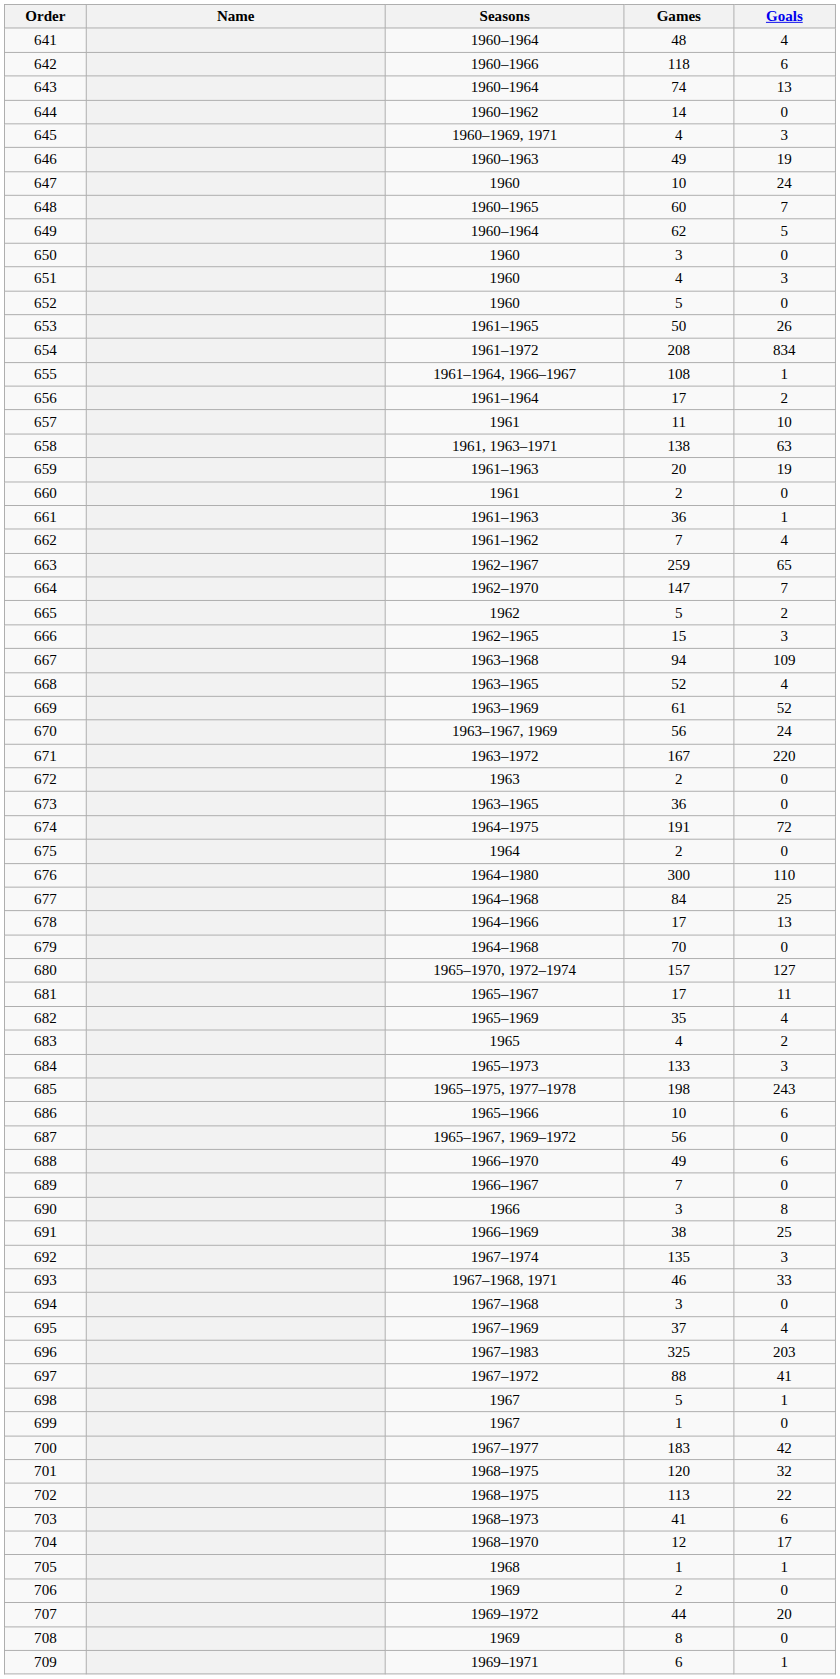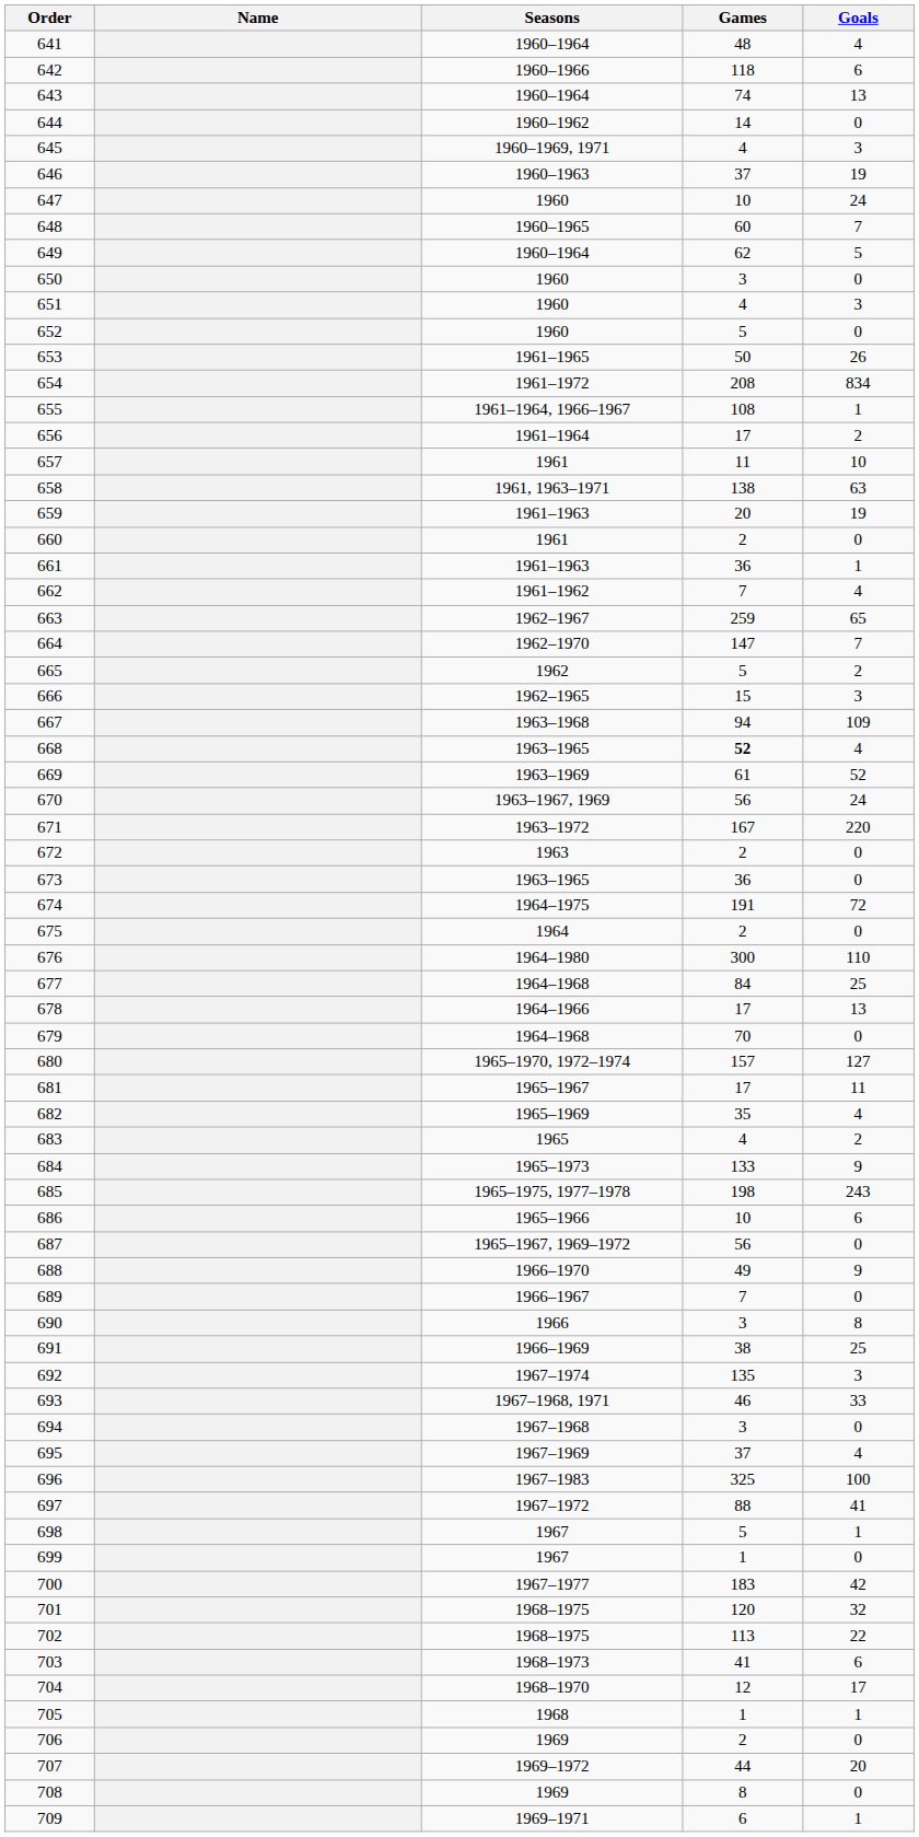 <table class="wikitable plainrowheaders sortable"  style="text-align:center; width:70%;">
 <tr>
 <th scope="col" style="width:3%;">Order</th>
 <th scope="col" style="width:15%;">Name</th>
 <th scope="col" style="width:12%;">Seasons</th>
 <th scope="col" style="width:5%;">Games</th>
 <th scope="col" style="width:5%;"><a href='#'>Goals</a></th>
 </tr>
 <tr>
 <td>641</td>
 <th scope="row"></th>
 <td>1960–1964</td>
 <td>48</td>
 <td>4</td>
 </tr>
 <tr>
 <td>642</td>
 <th scope="row"></th>
 <td>1960–1966</td>
 <td>118</td>
 <td>6</td>
 </tr>
 <tr>
 <td>643</td>
 <th scope="row"></th>
 <td>1960–1964</td>
 <td>74</td>
 <td>13</td>
 </tr>
 <tr>
 <td>644</td>
 <th scope="row"></th>
 <td>1960–1962</td>
 <td>14</td>
 <td>0</td>
 </tr>
 <tr>
 <td>645</td>
 <th scope="row"></th>
 <td>1960–1969, 1971</td>
 <td>4</td>
 <td>3</td>
 </tr>
 <tr>
 <td>646</td>
 <th scope="row"></th>
 <td>1960–1963</td>
-<td>49</td>
+<td>37</td>
 <td>19</td>
 </tr>
 <tr>
 <td>647</td>
 <th scope="row"></th>
 <td>1960</td>
 <td>10</td>
 <td>24</td>
 </tr>
 <tr>
 <td>648</td>
 <th scope="row"></th>
 <td>1960–1965</td>
 <td>60</td>
 <td>7</td>
 </tr>
 <tr>
 <td>649</td>
 <th scope="row"></th>
 <td>1960–1964</td>
 <td>62</td>
 <td>5</td>
 </tr>
 <tr>
 <td>650</td>
 <th scope="row"></th>
 <td>1960</td>
 <td>3</td>
 <td>0</td>
 </tr>
 <tr>
 <td>651</td>
 <th scope="row"></th>
 <td>1960</td>
 <td>4</td>
 <td>3</td>
 </tr>
 <tr>
 <td>652</td>
 <th scope="row"></th>
 <td>1960</td>
 <td>5</td>
 <td>0</td>
 </tr>
 <tr>
 <td>653</td>
 <th scope="row"></th>
 <td>1961–1965</td>
 <td>50</td>
 <td>26</td>
 </tr>
 <tr>
 <td>654</td>
 <th scope="row"></th>
 <td>1961–1972</td>
 <td>208</td>
 <td>834</td>
 </tr>
 <tr>
 <td>655</td>
 <th scope="row"></th>
 <td>1961–1964, 1966–1967</td>
 <td>108</td>
 <td>1</td>
 </tr>
 <tr>
 <td>656</td>
 <th scope="row"></th>
 <td>1961–1964</td>
 <td>17</td>
 <td>2</td>
 </tr>
 <tr>
 <td>657</td>
 <th scope="row"></th>
 <td>1961</td>
 <td>11</td>
 <td>10</td>
 </tr>
 <tr>
 <td>658</td>
 <th scope="row"></th>
 <td>1961, 1963–1971</td>
 <td>138</td>
 <td>63</td>
 </tr>
 <tr>
 <td>659</td>
 <th scope="row"></th>
 <td>1961–1963</td>
 <td>20</td>
 <td>19</td>
 </tr>
 <tr>
 <td>660</td>
 <th scope="row"></th>
 <td>1961</td>
 <td>2</td>
 <td>0</td>
 </tr>
 <tr>
 <td>661</td>
 <th scope="row"></th>
 <td>1961–1963</td>
 <td>36</td>
 <td>1</td>
 </tr>
 <tr>
 <td>662</td>
 <th scope="row"></th>
 <td>1961–1962</td>
 <td>7</td>
 <td>4</td>
 </tr>
 <tr>
 <td>663</td>
 <th scope="row"></th>
 <td>1962–1967</td>
 <td>259</td>
 <td>65</td>
 </tr>
 <tr>
 <td>664</td>
 <th scope="row"></th>
 <td>1962–1970</td>
 <td>147</td>
 <td>7</td>
 </tr>
 <tr>
 <td>665</td>
 <th scope="row"></th>
 <td>1962</td>
 <td>5</td>
 <td>2</td>
 </tr>
 <tr>
 <td>666</td>
 <th scope="row"></th>
 <td>1962–1965</td>
 <td>15</td>
 <td>3</td>
 </tr>
 <tr>
 <td>667</td>
 <th scope="row"></th>
 <td>1963–1968</td>
 <td>94</td>
 <td>109</td>
 </tr>
 <tr>
 <td>668</td>
 <th scope="row"></th>
 <td>1963–1965</td>
-<td>52</td>
+<td><strong>52</strong></td>
 <td>4</td>
 </tr>
 <tr>
 <td>669</td>
 <th scope="row"></th>
 <td>1963–1969</td>
 <td>61</td>
 <td>52</td>
 </tr>
 <tr>
 <td>670</td>
 <th scope="row"></th>
 <td>1963–1967, 1969</td>
 <td>56</td>
 <td>24</td>
 </tr>
 <tr>
 <td>671</td>
 <th scope="row"></th>
 <td>1963–1972</td>
 <td>167</td>
 <td>220</td>
 </tr>
 <tr>
 <td>672</td>
 <th scope="row"></th>
 <td>1963</td>
 <td>2</td>
 <td>0</td>
 </tr>
 <tr>
 <td>673</td>
 <th scope="row"></th>
 <td>1963–1965</td>
 <td>36</td>
 <td>0</td>
 </tr>
 <tr>
 <td>674</td>
 <th scope="row"></th>
 <td>1964–1975</td>
 <td>191</td>
 <td>72</td>
 </tr>
 <tr>
 <td>675</td>
 <th scope="row"></th>
 <td>1964</td>
 <td>2</td>
 <td>0</td>
 </tr>
 <tr>
 <td>676</td>
 <th scope="row"></th>
 <td>1964–1980</td>
 <td>300</td>
 <td>110</td>
 </tr>
 <tr>
 <td>677</td>
 <th scope="row"></th>
 <td>1964–1968</td>
 <td>84</td>
 <td>25</td>
 </tr>
 <tr>
 <td>678</td>
 <th scope="row"></th>
 <td>1964–1966</td>
 <td>17</td>
 <td>13</td>
 </tr>
 <tr>
 <td>679</td>
 <th scope="row"></th>
 <td>1964–1968</td>
 <td>70</td>
 <td>0</td>
 </tr>
 <tr>
 <td>680</td>
 <th scope="row"></th>
 <td>1965–1970, 1972–1974</td>
 <td>157</td>
 <td>127</td>
 </tr>
 <tr>
 <td>681</td>
 <th scope="row"></th>
 <td>1965–1967</td>
 <td>17</td>
 <td>11</td>
 </tr>
 <tr>
 <td>682</td>
 <th scope="row"></th>
 <td>1965–1969</td>
 <td>35</td>
 <td>4</td>
 </tr>
 <tr>
 <td>683</td>
 <th scope="row"></th>
 <td>1965</td>
 <td>4</td>
 <td>2</td>
 </tr>
 <tr>
 <td>684</td>
 <th scope="row"></th>
 <td>1965–1973</td>
 <td>133</td>
-<td>3</td>
+<td>9</td>
 </tr>
 <tr>
 <td>685</td>
 <th scope="row"></th>
 <td>1965–1975, 1977–1978</td>
 <td>198</td>
 <td>243</td>
 </tr>
 <tr>
 <td>686</td>
 <th scope="row"></th>
 <td>1965–1966</td>
 <td>10</td>
 <td>6</td>
 </tr>
 <tr>
 <td>687</td>
 <th scope="row"></th>
 <td>1965–1967, 1969–1972</td>
 <td>56</td>
 <td>0</td>
 </tr>
 <tr>
 <td>688</td>
 <th scope="row"></th>
 <td>1966–1970</td>
 <td>49</td>
-<td>6</td>
+<td>9</td>
 </tr>
 <tr>
 <td>689</td>
 <th scope="row"></th>
 <td>1966–1967</td>
 <td>7</td>
 <td>0</td>
 </tr>
 <tr>
 <td>690</td>
 <th scope="row"></th>
 <td>1966</td>
 <td>3</td>
 <td>8</td>
 </tr>
 <tr>
 <td>691</td>
 <th scope="row"></th>
 <td>1966–1969</td>
 <td>38</td>
 <td>25</td>
 </tr>
 <tr>
 <td>692</td>
 <th scope="row"></th>
 <td>1967–1974</td>
 <td>135</td>
 <td>3</td>
 </tr>
 <tr>
 <td>693</td>
 <th scope="row"></th>
 <td>1967–1968, 1971</td>
 <td>46</td>
 <td>33</td>
 </tr>
 <tr>
 <td>694</td>
 <th scope="row"></th>
 <td>1967–1968</td>
 <td>3</td>
 <td>0</td>
 </tr>
 <tr>
 <td>695</td>
 <th scope="row"></th>
 <td>1967–1969</td>
 <td>37</td>
 <td>4</td>
 </tr>
 <tr>
 <td>696</td>
 <th scope="row"></th>
 <td>1967–1983</td>
 <td>325</td>
-<td>203</td>
+<td>100</td>
 </tr>
 <tr>
 <td>697</td>
 <th scope="row"></th>
 <td>1967–1972</td>
 <td>88</td>
 <td>41</td>
 </tr>
 <tr>
 <td>698</td>
 <th scope="row"></th>
 <td>1967</td>
 <td>5</td>
 <td>1</td>
 </tr>
 <tr>
 <td>699</td>
 <th scope="row"></th>
 <td>1967</td>
 <td>1</td>
 <td>0</td>
 </tr>
 <tr>
 <td>700</td>
 <th scope="row"></th>
 <td>1967–1977</td>
 <td>183</td>
 <td>42</td>
 </tr>
 <tr>
 <td>701</td>
 <th scope="row"></th>
 <td>1968–1975</td>
 <td>120</td>
 <td>32</td>
 </tr>
 <tr>
 <td>702</td>
 <th scope="row"></th>
 <td>1968–1975</td>
 <td>113</td>
 <td>22</td>
 </tr>
 <tr>
 <td>703</td>
 <th scope="row"></th>
 <td>1968–1973</td>
 <td>41</td>
 <td>6</td>
 </tr>
 <tr>
 <td>704</td>
 <th scope="row"></th>
 <td>1968–1970</td>
 <td>12</td>
 <td>17</td>
 </tr>
 <tr>
 <td>705</td>
 <th scope="row"></th>
 <td>1968</td>
 <td>1</td>
 <td>1</td>
 </tr>
 <tr>
 <td>706</td>
 <th scope="row"></th>
 <td>1969</td>
 <td>2</td>
 <td>0</td>
 </tr>
 <tr>
 <td>707</td>
 <th scope="row"></th>
 <td>1969–1972</td>
 <td>44</td>
 <td>20</td>
 </tr>
 <tr>
 <td>708</td>
 <th scope="row"></th>
 <td>1969</td>
 <td>8</td>
 <td>0</td>
 </tr>
 <tr>
 <td>709</td>
 <th scope="row"></th>
 <td>1969–1971</td>
 <td>6</td>
 <td>1</td>
 </tr>
 </table>
